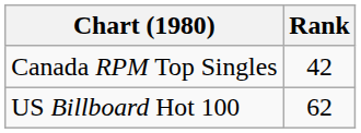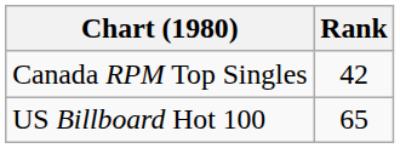 <table class="wikitable">
 <tr>
 <th align="left">Chart (1980)</th>
 <th style="text-align:center;">Rank</th>
 </tr>
 <tr>
 <td>Canada <em>RPM</em> Top Singles </td>
 <td style="text-align:center;">42</td>
 </tr>
 <tr>
 <td>US <em>Billboard</em> Hot 100 </td>
-<td style="text-align:center;">62</td>
+<td style="text-align:center;">65</td>
 </tr>
 </table>
